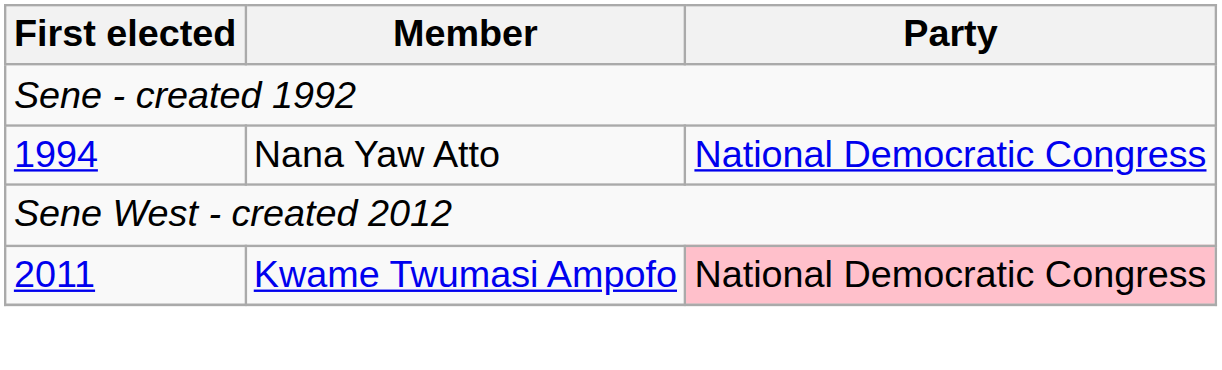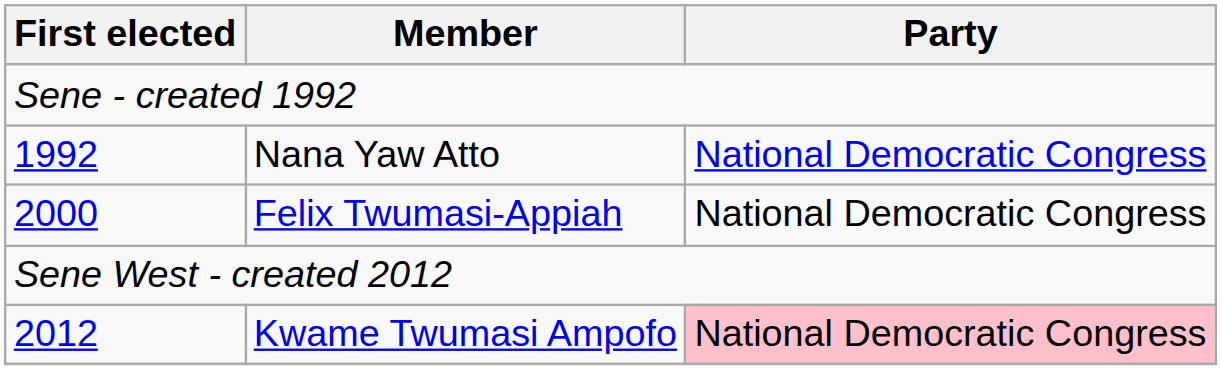 <table class="wikitable">
 <tr>
 <th>First elected</th>
 <th>Member</th>
 <th>Party</th>
 </tr>
 <tr>
 <td colspan=3><em>Sene - created 1992</em></td>
 </tr>
 <tr>
-<td><a href='#'>1994</a></td>
+<td><a href='#'>1992</a></td>
 <td>Nana Yaw Atto</td>
 <td><a href='#'>National Democratic Congress</a></td>
+</tr>
+<tr>
+<td><a href='#'>2000</a></td>
+<td><a href='#'>Felix Twumasi-Appiah</a></td>
+<td>National Democratic Congress</td>
 </tr>
 <tr>
 <td colspan=3><em>Sene West - created 2012</em></td>
 </tr>
 <tr>
-<td><a href='#'>2011</a></td>
+<td><a href='#'>2012</a></td>
 <td><a href='#'>Kwame Twumasi Ampofo</a></td>
 <td style="background: pink;">National Democratic Congress</td>
 </tr>
 <tr>
 </tr>
 </table>
